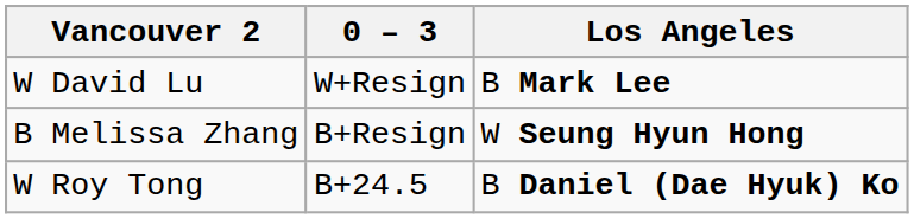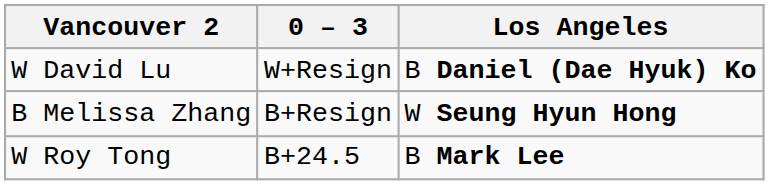 <table class="wikitable">
 <tr>
 <th>Vancouver 2</th>
 <th>0 – 3</th>
 <th>Los Angeles</th>
 </tr>
 <tr>
 <td>W David Lu</td>
 <td>W+Resign</td>
-<td>B <strong>Mark Lee</strong></td>
+<td>B <strong>Daniel (Dae Hyuk) Ko</strong></td>
 </tr>
 <tr>
 <td>B Melissa Zhang</td>
 <td>B+Resign</td>
 <td>W <strong>Seung Hyun Hong</strong></td>
 </tr>
 <tr>
 <td>W Roy Tong</td>
 <td>B+24.5</td>
-<td>B <strong>Daniel (Dae Hyuk) Ko</strong></td>
+<td>B <strong>Mark Lee</strong></td>
 </tr>
 </table>
